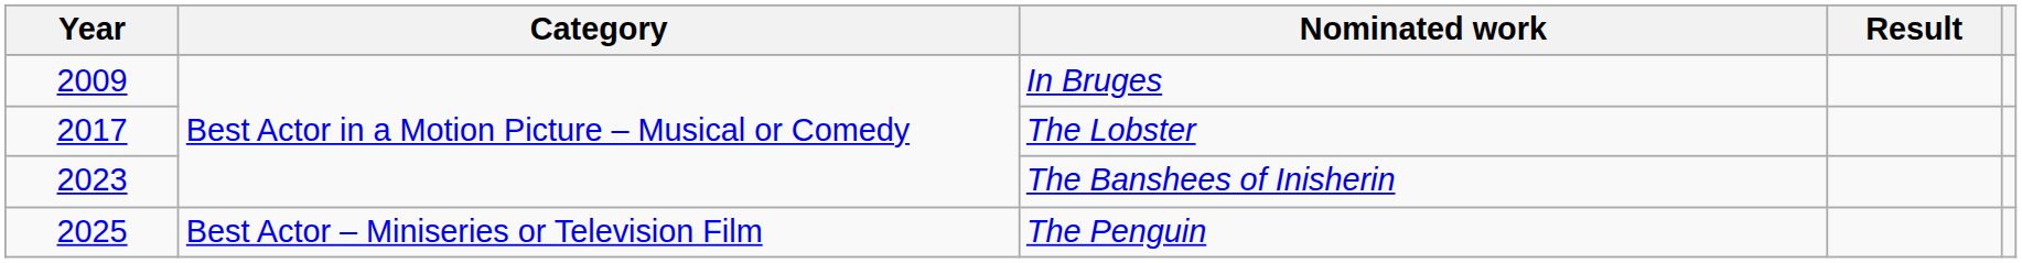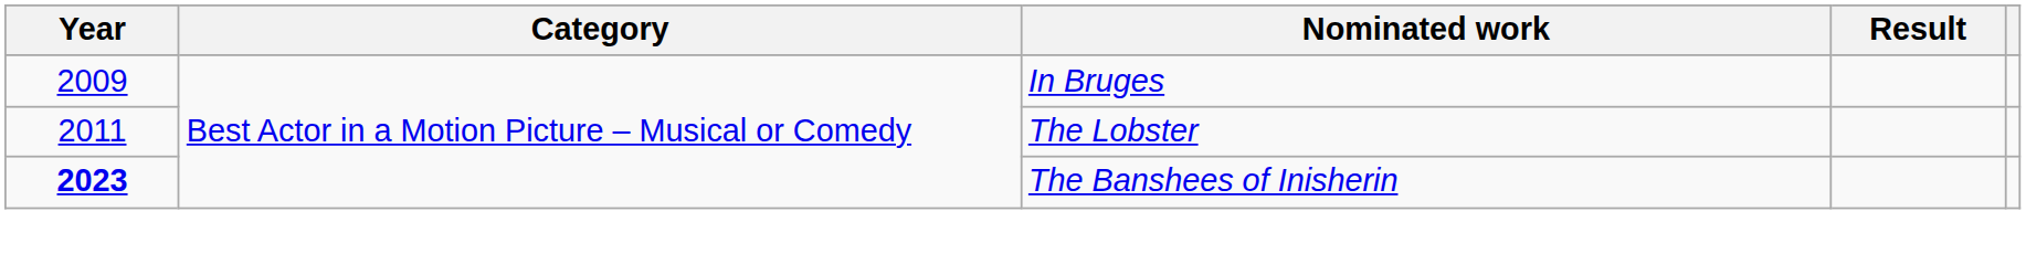 <table class=wikitable>
 <tr>
 <th scope="col" style="width:5em;">Year</th>
 <th scope="col" style="width:26em;">Category</th>
 <th scope="col" style="width:25em;">Nominated work</th>
 <th scope="col" style="width:5em;">Result</th>
 <th></th>
 </tr>
 <tr>
 <td style="text-align:center;"><a href='#'>2009</a></td>
 <td rowspan="3"><a href='#'>Best Actor in a Motion Picture – Musical or Comedy</a></td>
 <td><em><a href='#'>In Bruges</a></em></td>
 <td></td>
 <td style="text-align:center;"></td>
 </tr>
 <tr>
-<td style="text-align:center;"><a href='#'>2017</a></td>
+<td style="text-align:center;"><a href='#'>2011</a></td>
 <td><em><a href='#'>The Lobster</a></em></td>
 <td></td>
 <td style="text-align:center;"></td>
 </tr>
 <tr>
-<td style="text-align:center;"><a href='#'>2023</a></td>
+<td style="text-align:center;"><strong><a href='#'>2023</a></strong></td>
 <td><em><a href='#'>The Banshees of Inisherin</a></em></td>
 <td></td>
 <td style="text-align:center;"></td>
 </tr>
-<tr>
-<td style="text-align:center;"><a href='#'>2025</a></td>
-<td><a href='#'>Best Actor – Miniseries or Television Film</a></td>
-<td><em><a href='#'>The Penguin</a></em></td>
-<td></td>
-<td style="text-align:center;"></td>
-</tr>
 </table>
